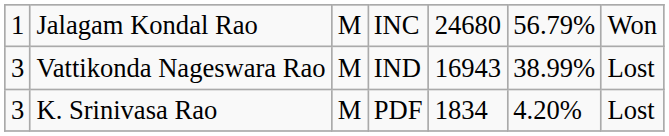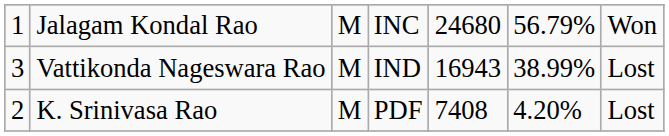 <table class="wikitable">
 <tr>
 <td>1</td>
 <td>Jalagam Kondal Rao</td>
 <td>M</td>
 <td>INC</td>
 <td>24680</td>
 <td>56.79%</td>
 <td>Won</td>
 </tr>
 <tr>
 <td>3</td>
 <td>Vattikonda Nageswara Rao</td>
 <td>M</td>
 <td>IND</td>
 <td>16943</td>
 <td>38.99%</td>
 <td>Lost</td>
 </tr>
 <tr>
-<td>3</td>
+<td>2</td>
 <td>K. Srinivasa Rao</td>
 <td>M</td>
 <td>PDF</td>
-<td>1834</td>
+<td>7408</td>
 <td>4.20%</td>
 <td>Lost</td>
 </tr>
 </table>
